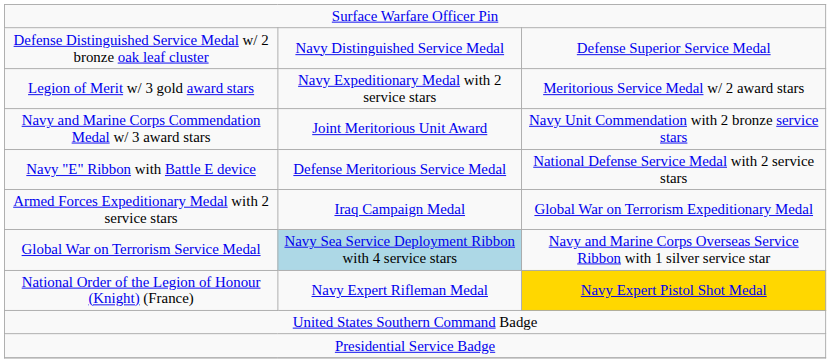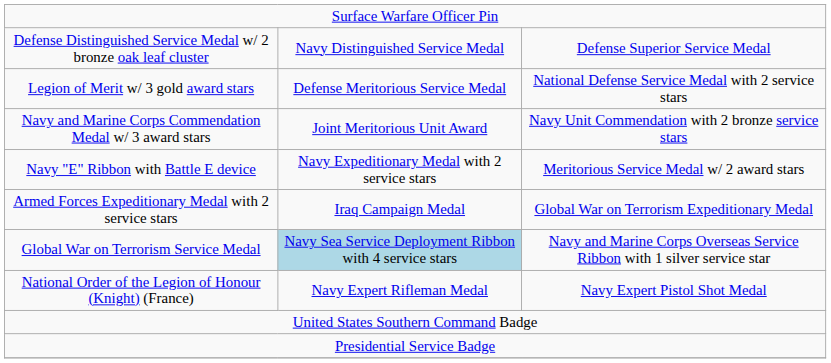 <table class="wikitable" style="margin:1em auto; text-align:center;">
 <tr>
 <td colspan="3"><a href='#'>Surface Warfare Officer Pin</a></td>
 </tr>
 <tr>
 <td><a href='#'>Defense Distinguished Service Medal</a> w/ 2 bronze <a href='#'>oak leaf cluster</a></td>
 <td><a href='#'>Navy Distinguished Service Medal</a></td>
 <td><a href='#'>Defense Superior Service Medal</a></td>
 </tr>
 <tr>
 <td><a href='#'>Legion of Merit</a> w/ 3 gold <a href='#'>award stars</a></td>
-<td><a href='#'>Navy Expeditionary Medal</a> with 2 service stars</td>
-<td><a href='#'>Meritorious Service Medal</a> w/ 2 award stars</td>
+<td><a href='#'>Defense Meritorious Service Medal</a></td>
+<td><a href='#'>National Defense Service Medal</a> with 2 service stars</td>
 </tr>
 <tr>
 <td><a href='#'>Navy and Marine Corps Commendation Medal</a> w/ 3 award stars</td>
 <td><a href='#'>Joint Meritorious Unit Award</a></td>
 <td><a href='#'>Navy Unit Commendation</a> with 2 bronze <a href='#'>service stars</a></td>
 </tr>
 <tr>
 <td><a href='#'>Navy "E" Ribbon</a> with <a href='#'>Battle E device</a></td>
-<td><a href='#'>Defense Meritorious Service Medal</a></td>
-<td><a href='#'>National Defense Service Medal</a> with 2 service stars</td>
+<td><a href='#'>Navy Expeditionary Medal</a> with 2 service stars</td>
+<td><a href='#'>Meritorious Service Medal</a> w/ 2 award stars</td>
 </tr>
 <tr>
 <td><a href='#'>Armed Forces Expeditionary Medal</a> with 2 service stars</td>
 <td><a href='#'>Iraq Campaign Medal</a></td>
 <td><a href='#'>Global War on Terrorism Expeditionary Medal</a></td>
 </tr>
 <tr>
 <td><a href='#'>Global War on Terrorism Service Medal</a></td>
 <td style="background: lightblue;"><a href='#'>Navy Sea Service Deployment Ribbon</a> with 4 service stars</td>
 <td><a href='#'>Navy and Marine Corps Overseas Service Ribbon</a> with 1 silver service star</td>
 </tr>
 <tr>
 <td><a href='#'>National Order of the Legion of Honour (Knight)</a> (France)</td>
 <td><a href='#'>Navy Expert Rifleman Medal</a></td>
-<td style="background: gold;"><a href='#'>Navy Expert Pistol Shot Medal</a></td>
+<td><a href='#'>Navy Expert Pistol Shot Medal</a></td>
 </tr>
 <tr>
 <td colspan="3"><a href='#'>United States Southern Command</a> Badge</td>
 </tr>
 <tr>
 <td colspan="3"><a href='#'>Presidential Service Badge</a></td>
 </tr>
 <tr>
 </tr>
 </table>
